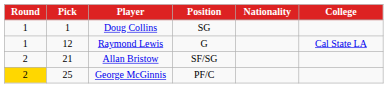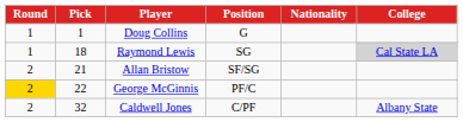 <table class="wikitable sortable sortable">
 <tr>
 <th style="background:#d22; color:#FFFFFF" width="10%">Round</th>
 <th style="background:#d22; color:#FFFFFF" width="10%">Pick</th>
 <th style="background:#d22; color:#FFFFFF" width="20%">Player</th>
 <th style="background:#d22; color:#FFFFFF" width="15%">Position</th>
 <th style="background:#d22; color:#FFFFFF" width="15%">Nationality</th>
 <th style="background:#d22; color:#FFFFFF" width="20%">College</th>
 </tr>
 <tr style="text-align: center">
 <td>1</td>
 <td>1</td>
 <td><a href='#'>Doug Collins</a></td>
-<td>SG</td>
+<td>G</td>
 <td></td>
 <td></td>
 </tr>
 <tr style="text-align: center">
 <td>1</td>
-<td>12</td>
+<td>18</td>
 <td><a href='#'>Raymond Lewis</a></td>
-<td>G</td>
+<td>SG</td>
 <td></td>
-<td><a href='#'>Cal State LA</a></td>
+<td style="background: lightgrey;"><a href='#'>Cal State LA</a></td>
 </tr>
 <tr style="text-align: center">
 <td>2</td>
 <td>21</td>
 <td><a href='#'>Allan Bristow</a></td>
 <td>SF/SG</td>
 <td></td>
 <td></td>
 </tr>
 <tr style="text-align: center">
 <td style="background: gold;">2</td>
-<td>25</td>
+<td>22</td>
 <td><a href='#'>George McGinnis</a></td>
 <td>PF/C</td>
 <td></td>
 <td></td>
 </tr>
+<tr style="text-align: center">
+<td>2</td>
+<td>32</td>
+<td><a href='#'>Caldwell Jones</a></td>
+<td>C/PF</td>
+<td></td>
+<td><a href='#'>Albany State</a></td>
+</tr>
 </table>
